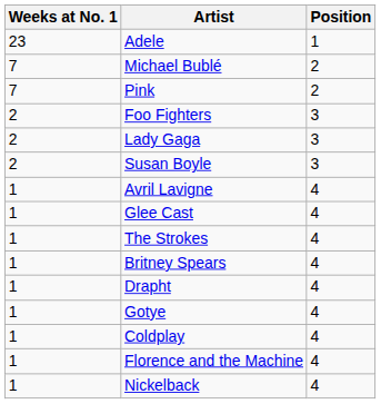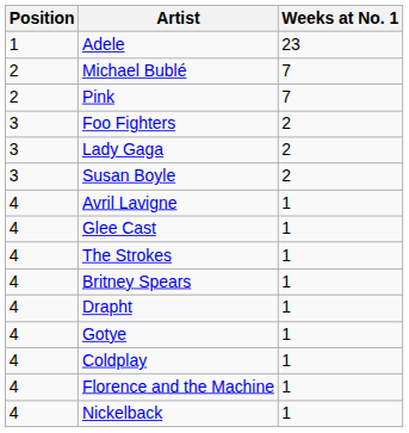 <table class="wikitable sortable">
 <tr>
+<th>Position</th>
+<th>Artist</th>
 <th>Weeks at No. 1</th>
-<th>Artist</th>
-<th>Position</th>
 </tr>
 <tr>
+<td>1</td>
+<td><a href='#'>Adele</a></td>
 <td>23</td>
-<td><a href='#'>Adele</a></td>
+</tr>
+<tr>
+<td>2</td>
+<td><a href='#'>Michael Bublé</a></td>
+<td>7</td>
+</tr>
+<tr>
+<td>2</td>
+<td><a href='#'>Pink</a></td>
+<td>7</td>
+</tr>
+<tr>
+<td>3</td>
+<td><a href='#'>Foo Fighters</a></td>
+<td>2</td>
+</tr>
+<tr>
+<td>3</td>
+<td><a href='#'>Lady Gaga</a></td>
+<td>2</td>
+</tr>
+<tr>
+<td>3</td>
+<td><a href='#'>Susan Boyle</a></td>
+<td>2</td>
+</tr>
+<tr>
+<td>4</td>
+<td><a href='#'>Avril Lavigne</a></td>
 <td>1</td>
 </tr>
 <tr>
-<td>7</td>
-<td><a href='#'>Michael Bublé</a></td>
-<td>2</td>
+<td>4</td>
+<td><a href='#'>Glee Cast</a></td>
+<td>1</td>
 </tr>
 <tr>
-<td>7</td>
-<td><a href='#'>Pink</a></td>
-<td>2</td>
+<td>4</td>
+<td><a href='#'>The Strokes</a></td>
+<td>1</td>
 </tr>
 <tr>
-<td>2</td>
-<td><a href='#'>Foo Fighters</a></td>
-<td>3</td>
+<td>4</td>
+<td><a href='#'>Britney Spears</a></td>
+<td>1</td>
 </tr>
 <tr>
-<td>2</td>
-<td><a href='#'>Lady Gaga</a></td>
-<td>3</td>
+<td>4</td>
+<td><a href='#'>Drapht</a></td>
+<td>1</td>
 </tr>
 <tr>
-<td>2</td>
-<td><a href='#'>Susan Boyle</a></td>
-<td>3</td>
+<td>4</td>
+<td><a href='#'>Gotye</a></td>
+<td>1</td>
 </tr>
 <tr>
+<td>4</td>
+<td><a href='#'>Coldplay</a></td>
 <td>1</td>
-<td><a href='#'>Avril Lavigne</a></td>
-<td>4</td>
 </tr>
 <tr>
+<td>4</td>
+<td><a href='#'>Florence and the Machine</a></td>
 <td>1</td>
-<td><a href='#'>Glee Cast</a></td>
-<td>4</td>
 </tr>
 <tr>
+<td>4</td>
+<td><a href='#'>Nickelback</a></td>
 <td>1</td>
-<td><a href='#'>The Strokes</a></td>
-<td>4</td>
-</tr>
-<tr>
-<td>1</td>
-<td><a href='#'>Britney Spears</a></td>
-<td>4</td>
-</tr>
-<tr>
-<td>1</td>
-<td><a href='#'>Drapht</a></td>
-<td>4</td>
-</tr>
-<tr>
-<td>1</td>
-<td><a href='#'>Gotye</a></td>
-<td>4</td>
-</tr>
-<tr>
-<td>1</td>
-<td><a href='#'>Coldplay</a></td>
-<td>4</td>
-</tr>
-<tr>
-<td>1</td>
-<td><a href='#'>Florence and the Machine</a></td>
-<td>4</td>
-</tr>
-<tr>
-<td>1</td>
-<td><a href='#'>Nickelback</a></td>
-<td>4</td>
 </tr>
 </table>
